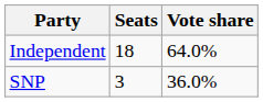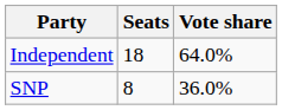 <table class="wikitable">
 <tr>
 <th>Party</th>
 <th>Seats</th>
 <th>Vote share</th>
 </tr>
 <tr>
 <td><a href='#'>Independent</a></td>
 <td>18</td>
 <td>64.0%</td>
 </tr>
 <tr>
 <td><a href='#'>SNP</a></td>
-<td>3</td>
+<td>8</td>
 <td>36.0%</td>
 </tr>
 </table>
